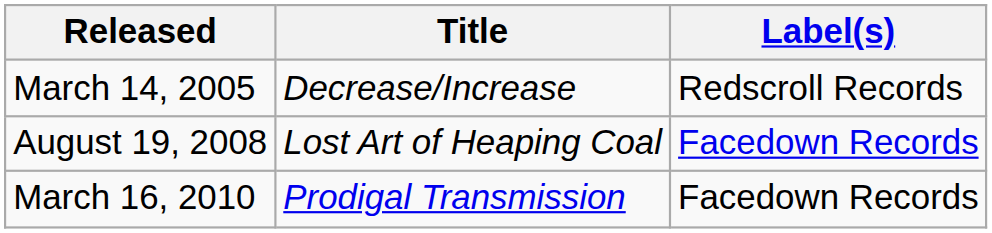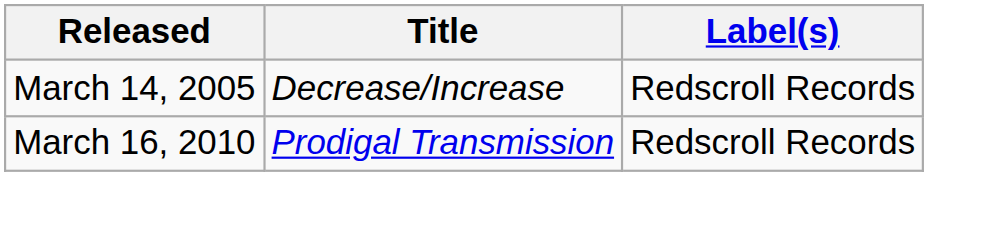 <table class="wikitable">
 <tr>
 <th>Released</th>
 <th>Title</th>
 <th><a href='#'>Label(s)</a></th>
 </tr>
 <tr>
 <td>March 14, 2005</td>
 <td><em>Decrease/Increase</em></td>
 <td>Redscroll Records</td>
 </tr>
 <tr>
-<td>August 19, 2008</td>
-<td><em>Lost Art of Heaping Coal</em></td>
-<td><a href='#'>Facedown Records</a></td>
-</tr>
-<tr>
 <td>March 16, 2010</td>
 <td><em><a href='#'>Prodigal Transmission</a></em></td>
-<td>Facedown Records</td>
+<td>Redscroll Records</td>
 </tr>
 </table>
